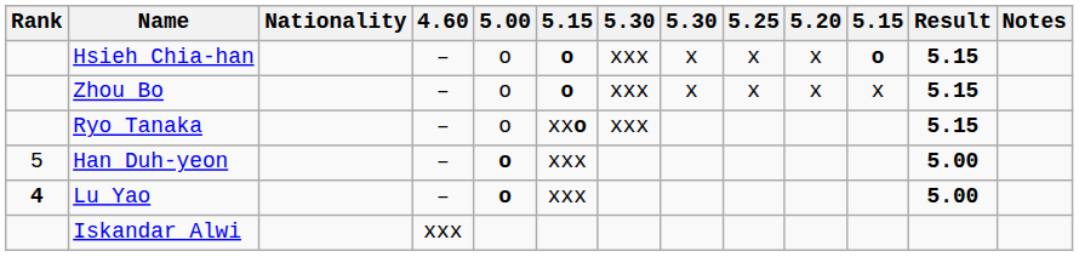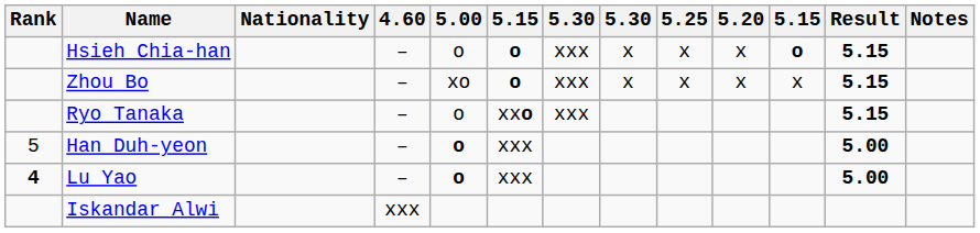 <table class="wikitable sortable" style="text-align:center;font-size:95%">
 <tr>
 <th>Rank</th>
 <th>Name</th>
 <th>Nationality</th>
 <th>4.60</th>
 <th>5.00</th>
 <th>5.15</th>
 <th>5.30</th>
 <th>5.30</th>
 <th>5.25</th>
 <th>5.20</th>
 <th>5.15</th>
 <th>Result</th>
 <th>Notes</th>
 </tr>
 <tr>
 <td></td>
 <td align=left><a href='#'>Hsieh Chia-han</a></td>
 <td align=left></td>
 <td>–</td>
 <td>o</td>
 <td><strong>o</strong></td>
 <td>xxx</td>
 <td>x</td>
 <td>x</td>
 <td>x</td>
 <td><strong>o</strong></td>
 <td><strong>5.15</strong></td>
 <td></td>
 </tr>
 <tr>
 <td></td>
 <td align=left><a href='#'>Zhou Bo</a></td>
 <td align=left></td>
 <td>–</td>
-<td>o</td>
+<td>xo</td>
 <td><strong>o</strong></td>
 <td>xxx</td>
 <td>x</td>
 <td>x</td>
 <td>x</td>
 <td>x</td>
 <td><strong>5.15</strong></td>
 <td></td>
 </tr>
 <tr>
 <td></td>
 <td align=left><a href='#'>Ryo Tanaka</a></td>
 <td align=left></td>
 <td>–</td>
 <td>o</td>
 <td>xx<strong>o</strong></td>
 <td>xxx</td>
 <td></td>
 <td></td>
 <td></td>
 <td></td>
 <td><strong>5.15</strong></td>
 <td></td>
 </tr>
 <tr>
 <td>5</td>
 <td align=left><a href='#'>Han Duh-yeon</a></td>
 <td align=left></td>
 <td>–</td>
 <td><strong>o</strong></td>
 <td>xxx</td>
 <td></td>
 <td></td>
 <td></td>
 <td></td>
 <td></td>
 <td><strong>5.00</strong></td>
 <td></td>
 </tr>
 <tr>
 <td><strong>4</strong></td>
 <td align=left><a href='#'>Lu Yao</a></td>
 <td align=left></td>
 <td>–</td>
 <td><strong>o</strong></td>
 <td>xxx</td>
 <td></td>
 <td></td>
 <td></td>
 <td></td>
 <td></td>
 <td><strong>5.00</strong></td>
 <td></td>
 </tr>
 <tr>
 <td></td>
 <td align=left><a href='#'>Iskandar Alwi</a></td>
 <td align=left></td>
 <td>xxx</td>
 <td></td>
 <td></td>
 <td></td>
 <td></td>
 <td></td>
 <td></td>
 <td></td>
 <td><strong></strong></td>
 <td></td>
 </tr>
 </table>
